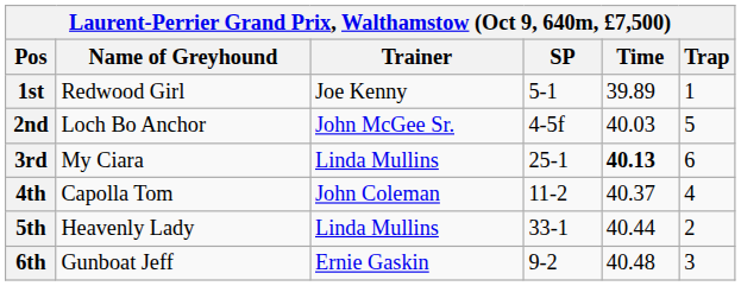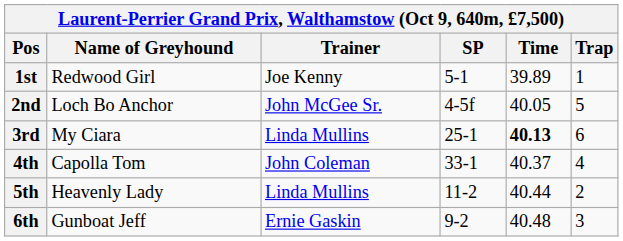 <table class="wikitable">
 <tr>
 <th colspan="6"><a href='#'>Laurent-Perrier Grand Prix</a>, <a href='#'>Walthamstow</a> (Oct 9, 640m, £7,500)</th>
 </tr>
 <tr>
 <th width=30>Pos</th>
 <th width=180>Name of Greyhound</th>
 <th width=150>Trainer</th>
 <th width=50>SP</th>
 <th width=50>Time</th>
 <th width=30>Trap</th>
 </tr>
 <tr>
 <th>1st</th>
 <td>Redwood Girl</td>
 <td>Joe Kenny</td>
 <td>5-1</td>
 <td>39.89</td>
 <td>1</td>
 </tr>
 <tr>
 <th>2nd</th>
 <td>Loch Bo Anchor</td>
 <td><a href='#'>John McGee Sr.</a></td>
 <td>4-5f</td>
-<td>40.03</td>
+<td>40.05</td>
 <td>5</td>
 </tr>
 <tr>
 <th>3rd</th>
 <td>My Ciara</td>
 <td><a href='#'>Linda Mullins</a></td>
 <td>25-1</td>
 <td><strong>40.13</strong></td>
 <td>6</td>
 </tr>
 <tr>
 <th>4th</th>
 <td>Capolla Tom</td>
 <td><a href='#'>John Coleman</a></td>
-<td>11-2</td>
+<td>33-1</td>
 <td>40.37</td>
 <td>4</td>
 </tr>
 <tr>
 <th>5th</th>
 <td>Heavenly Lady</td>
 <td><a href='#'>Linda Mullins</a></td>
-<td>33-1</td>
+<td>11-2</td>
 <td>40.44</td>
 <td>2</td>
 </tr>
 <tr>
 <th>6th</th>
 <td>Gunboat Jeff</td>
 <td><a href='#'>Ernie Gaskin</a></td>
 <td>9-2</td>
 <td>40.48</td>
 <td>3</td>
 </tr>
 </table>
